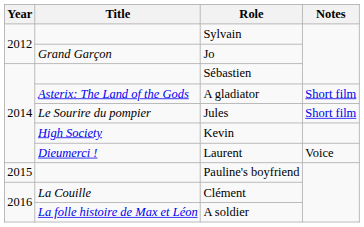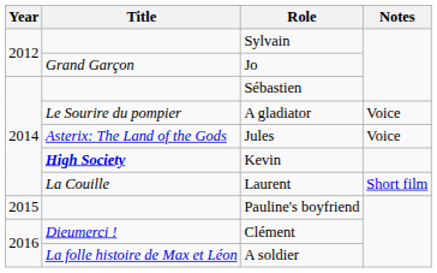 <table class="wikitable sortable">
 <tr>
 <th>Year</th>
 <th>Title</th>
 <th>Role</th>
 <th>Notes</th>
 </tr>
 <tr>
 <td rowspan="2">2012</td>
 <td><em></em></td>
 <td>Sylvain</td>
 <td rowspan="3"></td>
 </tr>
 <tr>
 <td><em>Grand Garçon</em></td>
 <td>Jo</td>
 </tr>
 <tr>
 <td rowspan="5">2014</td>
 <td><em></em></td>
 <td>Sébastien</td>
 </tr>
 <tr>
-<td><em><a href='#'>Asterix: The Land of the Gods</a></em></td>
+<td><em>Le Sourire du pompier</em></td>
 <td>A gladiator</td>
-<td><a href='#'>Short film</a></td>
+<td>Voice</td>
 </tr>
 <tr>
-<td><em>Le Sourire du pompier</em></td>
+<td><em><a href='#'>Asterix: The Land of the Gods</a></em></td>
 <td>Jules</td>
-<td><a href='#'>Short film</a></td>
+<td>Voice</td>
 </tr>
 <tr>
-<td><em><a href='#'>High Society</a></em></td>
+<td><strong><em><a href='#'>High Society</a></em></strong></td>
 <td>Kevin</td>
 <td></td>
 </tr>
 <tr>
-<td><em><a href='#'>Dieumerci !</a></em></td>
+<td><em>La Couille</em></td>
 <td>Laurent</td>
-<td>Voice</td>
+<td><a href='#'>Short film</a></td>
 </tr>
 <tr>
 <td>2015</td>
 <td><em></em></td>
 <td>Pauline's boyfriend</td>
 <td rowspan="3"></td>
 </tr>
 <tr>
 <td rowspan="3">2016</td>
-<td><em>La Couille</em></td>
+<td><em><a href='#'>Dieumerci !</a></em></td>
 <td>Clément</td>
 </tr>
 <tr>
 <td><em><a href='#'>La folle histoire de Max et Léon</a></em></td>
 <td>A soldier</td>
 </tr>
 </table>
